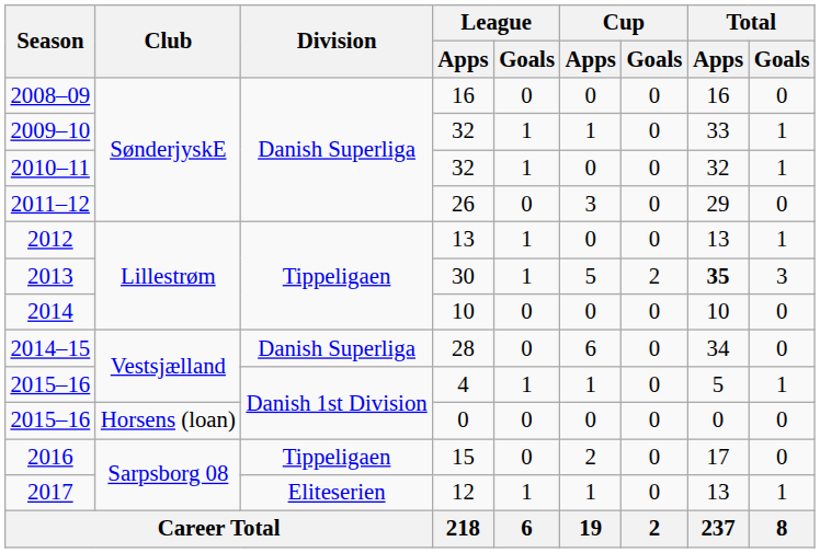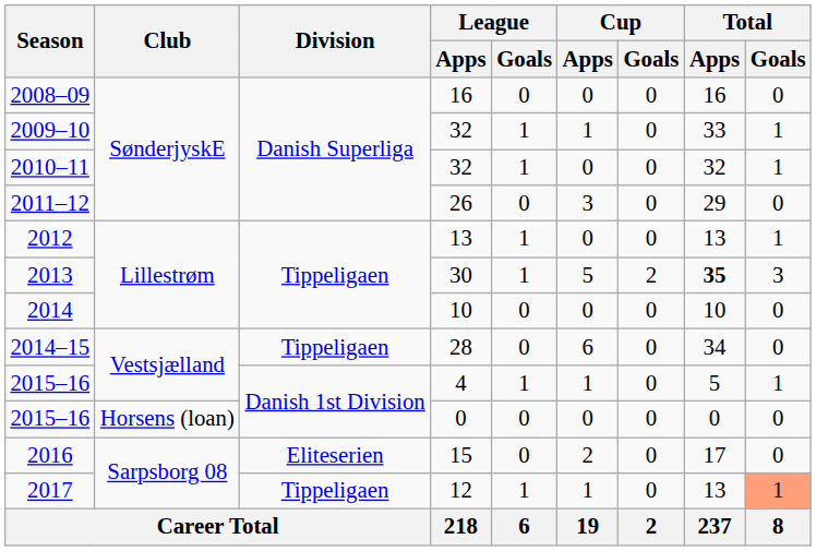 <table class="wikitable" style="text-align: center;">
 <tr>
 <th rowspan="2">Season</th>
 <th rowspan="2">Club</th>
 <th rowspan="2">Division</th>
 <th colspan="2">League</th>
 <th colspan="2">Cup</th>
 <th colspan="2">Total</th>
 </tr>
 <tr>
 <th>Apps</th>
 <th>Goals</th>
 <th>Apps</th>
 <th>Goals</th>
 <th>Apps</th>
 <th>Goals</th>
 </tr>
 <tr>
 <td><a href='#'>2008–09</a></td>
 <td rowspan="4" valign="center"><a href='#'>SønderjyskE</a></td>
 <td rowspan="4" valign="center"><a href='#'>Danish Superliga</a></td>
 <td>16</td>
 <td>0</td>
 <td>0</td>
 <td>0</td>
 <td>16</td>
 <td>0</td>
 </tr>
 <tr>
 <td><a href='#'>2009–10</a></td>
 <td>32</td>
 <td>1</td>
 <td>1</td>
 <td>0</td>
 <td>33</td>
 <td>1</td>
 </tr>
 <tr>
 <td><a href='#'>2010–11</a></td>
 <td>32</td>
 <td>1</td>
 <td>0</td>
 <td>0</td>
 <td>32</td>
 <td>1</td>
 </tr>
 <tr>
 <td><a href='#'>2011–12</a></td>
 <td>26</td>
 <td>0</td>
 <td>3</td>
 <td>0</td>
 <td>29</td>
 <td>0</td>
 </tr>
 <tr>
 <td><a href='#'>2012</a></td>
 <td rowspan="3" valign="center"><a href='#'>Lillestrøm</a></td>
 <td rowspan="3" valign="center"><a href='#'>Tippeligaen</a></td>
 <td>13</td>
 <td>1</td>
 <td>0</td>
 <td>0</td>
 <td>13</td>
 <td>1</td>
 </tr>
 <tr>
 <td><a href='#'>2013</a></td>
 <td>30</td>
 <td>1</td>
 <td>5</td>
 <td>2</td>
 <td><strong>35</strong></td>
 <td>3</td>
 </tr>
 <tr>
 <td><a href='#'>2014</a></td>
 <td>10</td>
 <td>0</td>
 <td>0</td>
 <td>0</td>
 <td>10</td>
 <td>0</td>
 </tr>
 <tr>
 <td><a href='#'>2014–15</a></td>
 <td rowspan="2" valign="center"><a href='#'>Vestsjælland</a></td>
-<td rowspan="1" valign="center"><a href='#'>Danish Superliga</a></td>
+<td rowspan="1" valign="center"><a href='#'>Tippeligaen</a></td>
 <td>28</td>
 <td>0</td>
 <td>6</td>
 <td>0</td>
 <td>34</td>
 <td>0</td>
 </tr>
 <tr>
 <td><a href='#'>2015–16</a></td>
 <td rowspan="2" valign="center"><a href='#'>Danish 1st Division</a></td>
 <td>4</td>
 <td>1</td>
 <td>1</td>
 <td>0</td>
 <td>5</td>
 <td>1</td>
 </tr>
 <tr>
 <td><a href='#'>2015–16</a></td>
 <td rowspan="1" valign="center"><a href='#'>Horsens</a> (loan)</td>
 <td>0</td>
 <td>0</td>
 <td>0</td>
 <td>0</td>
 <td>0</td>
 <td>0</td>
 </tr>
 <tr>
 <td><a href='#'>2016</a></td>
 <td rowspan="2" valign="center"><a href='#'>Sarpsborg 08</a></td>
-<td rowspan="1" valign="center"><a href='#'>Tippeligaen</a></td>
+<td rowspan="1" valign="center"><a href='#'>Eliteserien</a></td>
 <td>15</td>
 <td>0</td>
 <td>2</td>
 <td>0</td>
 <td>17</td>
 <td>0</td>
 </tr>
 <tr>
 <td><a href='#'>2017</a></td>
-<td rowspan="1" valign="center"><a href='#'>Eliteserien</a></td>
+<td rowspan="1" valign="center"><a href='#'>Tippeligaen</a></td>
 <td>12</td>
 <td>1</td>
 <td>1</td>
 <td>0</td>
 <td>13</td>
-<td>1</td>
+<td style="background: lightsalmon;">1</td>
 </tr>
 <tr>
 <th colspan="3">Career Total</th>
 <th>218</th>
 <th>6</th>
 <th>19</th>
 <th>2</th>
 <th>237</th>
 <th>8</th>
 </tr>
 </table>
